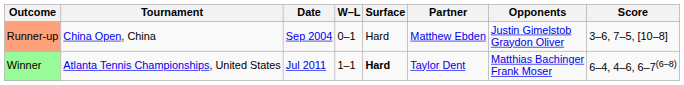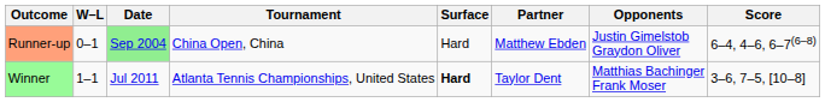 <table class="sortable wikitable">
 <tr>
 <th>Outcome</th>
+<th>W–L</th>
+<th>Date</th>
 <th>Tournament</th>
-<th>Date</th>
-<th>W–L</th>
 <th>Surface</th>
 <th>Partner</th>
 <th>Opponents</th>
 <th class="unsortable">Score</th>
 </tr>
 <tr>
 <td style="background:#ffa07a;">Runner-up</td>
+<td>0–1</td>
+<td style="background: lightgreen;"><a href='#'>Sep 2004</a></td>
 <td><a href='#'>China Open</a>, China</td>
-<td><a href='#'>Sep 2004</a></td>
-<td>0–1</td>
 <td>Hard</td>
 <td> <a href='#'>Matthew Ebden</a></td>
 <td> <a href='#'>Justin Gimelstob</a><br> <a href='#'>Graydon Oliver</a></td>
-<td>3–6, 7–5, [10–8]</td>
+<td>6–4, 4–6, 6–7<sup>(6–8)</sup></td>
 </tr>
 <tr>
 <td style="background:#98fb98;">Winner</td>
+<td>1–1</td>
+<td><a href='#'>Jul 2011</a></td>
 <td><a href='#'>Atlanta Tennis Championships</a>, United States</td>
-<td><a href='#'>Jul 2011</a></td>
-<td>1–1</td>
 <td><strong>Hard</strong></td>
 <td> <a href='#'>Taylor Dent</a></td>
 <td> <a href='#'>Matthias Bachinger</a><br> <a href='#'>Frank Moser</a></td>
-<td>6–4, 4–6, 6–7<sup>(6–8)</sup></td>
+<td>3–6, 7–5, [10–8]</td>
 </tr>
 </table>
